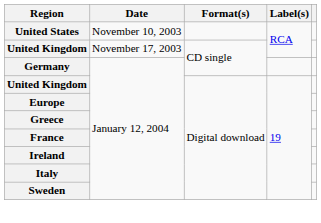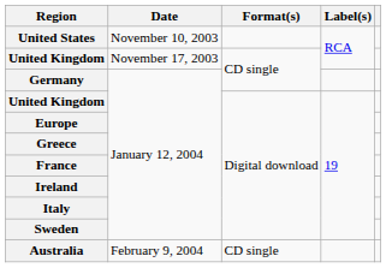 <table class="wikitable plainrowheaders">
 <tr>
 <th>Region</th>
 <th>Date</th>
 <th>Format(s)</th>
 <th>Label(s)</th>
 <th></th>
 </tr>
 <tr>
 <th scope="row">United States</th>
 <td>November 10, 2003</td>
 <td></td>
 <td rowspan="2"><a href='#'>RCA</a></td>
 <td></td>
 </tr>
 <tr>
 <th scope="row">United Kingdom</th>
 <td>November 17, 2003</td>
 <td rowspan="2">CD single</td>
 <td></td>
 </tr>
 <tr>
 <th scope="row">Germany</th>
 <td rowspan="8">January 12, 2004</td>
 <td></td>
 <td></td>
 </tr>
 <tr>
 <th scope="row">United Kingdom</th>
 <td rowspan="7">Digital download</td>
 <td rowspan="7"><a href='#'>19</a></td>
 <td></td>
 </tr>
 <tr>
 <th scope="row">Europe</th>
 <td></td>
 </tr>
 <tr>
 <th scope="row">Greece</th>
 <td></td>
 </tr>
 <tr>
 <th scope="row">France</th>
 <td></td>
 </tr>
 <tr>
 <th scope="row">Ireland</th>
 <td></td>
 </tr>
 <tr>
 <th scope="row">Italy</th>
 <td></td>
 </tr>
 <tr>
 <th scope="row">Sweden</th>
 <td></td>
 </tr>
+<tr>
+<th scope="row">Australia</th>
+<td>February 9, 2004</td>
+<td>CD single</td>
+<td></td>
+<td></td>
+</tr>
 </table>
